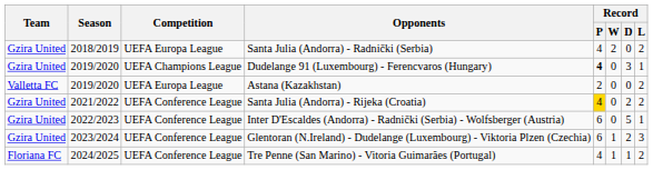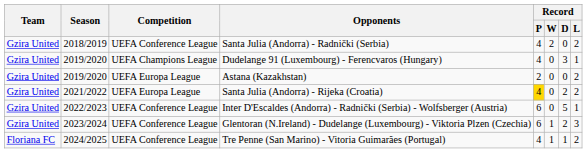 <table class=wikitable style="text-align: center">
 <tr>
 <th rowspan=2 style="white-space: nowrap;">Team</th>
 <th rowspan=2 style="white-space: nowrap;">Season</th>
 <th rowspan=2 style="white-space: nowrap;">Competition</th>
 <th rowspan=2>Opponents</th>
 <th colspan=4>Record</th>
 </tr>
 <tr>
 <th>P</th>
 <th>W</th>
 <th>D</th>
 <th>L</th>
 </tr>
 <tr>
 <td style="text-align:left; white-space: nowrap;"><a href='#'>Gzira United</a></td>
 <td style="text-align:left; white-space: nowrap;">2018/2019</td>
-<td style="text-align:left; white-space: nowrap;">UEFA Europa League</td>
+<td style="text-align:left; white-space: nowrap;">UEFA Conference League</td>
 <td style="text-align:left">Santa Julia (Andorra) - Radnički (Serbia)</td>
 <td>4</td>
 <td>2</td>
 <td>0</td>
 <td>2</td>
 </tr>
 <tr>
 <td style="text-align:left; white-space: nowrap;"><a href='#'>Gzira United</a></td>
 <td style="text-align:left; white-space: nowrap;">2019/2020</td>
 <td style="text-align:left; white-space: nowrap;">UEFA Champions League</td>
 <td style="text-align:left">Dudelange 91 (Luxembourg) - Ferencvaros (Hungary)</td>
-<td><strong>4</strong></td>
+<td>4</td>
 <td>0</td>
 <td>3</td>
 <td>1</td>
 </tr>
 <tr>
-<td style="text-align:left; white-space: nowrap;"><a href='#'>Valletta FC</a></td>
+<td style="text-align:left; white-space: nowrap;"><a href='#'>Gzira United</a></td>
 <td style="text-align:left; white-space: nowrap;">2019/2020</td>
 <td style="text-align:left; white-space: nowrap;">UEFA Europa League</td>
 <td style="text-align:left">Astana (Kazakhstan)</td>
 <td>2</td>
 <td>0</td>
 <td>0</td>
 <td>2</td>
 </tr>
 <tr>
 <td style="text-align:left; white-space: nowrap;"><a href='#'>Gzira United</a></td>
 <td style="text-align:left; white-space: nowrap;">2021/2022</td>
-<td style="text-align:left; white-space: nowrap;">UEFA Conference League</td>
+<td style="text-align:left; white-space: nowrap;">UEFA Europa League</td>
 <td style="text-align:left">Santa Julia (Andorra) - Rijeka (Croatia)</td>
 <td style="background: gold;">4</td>
 <td>0</td>
 <td>2</td>
 <td>2</td>
 </tr>
 <tr>
 <td style="text-align:left; white-space: nowrap;"><a href='#'>Gzira United</a></td>
 <td style="text-align:left; white-space: nowrap;">2022/2023</td>
 <td style="text-align:left; white-space: nowrap;">UEFA Conference League</td>
 <td style="text-align:left">Inter D'Escaldes (Andorra) - Radnički (Serbia) - Wolfsberger (Austria)</td>
 <td>6</td>
 <td>0</td>
 <td>5</td>
 <td>1</td>
 </tr>
 <tr>
 <td style="text-align:left; white-space: nowrap;"><a href='#'>Gzira United</a></td>
 <td style="text-align:left; white-space: nowrap;">2023/2024</td>
 <td style="text-align:left; white-space: nowrap;">UEFA Conference League</td>
 <td style="text-align:left">Glentoran (N.Ireland) - Dudelange (Luxembourg) - Viktoria Plzen (Czechia)</td>
 <td>6</td>
 <td>1</td>
 <td>2</td>
 <td>3</td>
 </tr>
 <tr>
 <td style="text-align:left; white-space: nowrap;"><a href='#'>Floriana FC</a></td>
 <td style="text-align:left; white-space: nowrap;">2024/2025</td>
 <td style="text-align:left; white-space: nowrap;">UEFA Conference League</td>
 <td style="text-align:left">Tre Penne (San Marino) - Vitoria Guimarães (Portugal)</td>
 <td>4</td>
 <td>1</td>
 <td>1</td>
 <td>2</td>
 </tr>
 </table>
